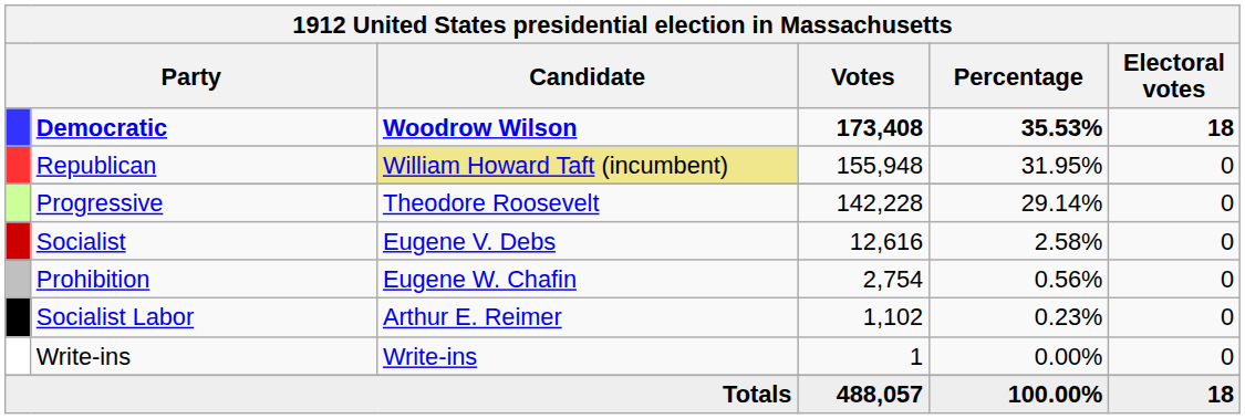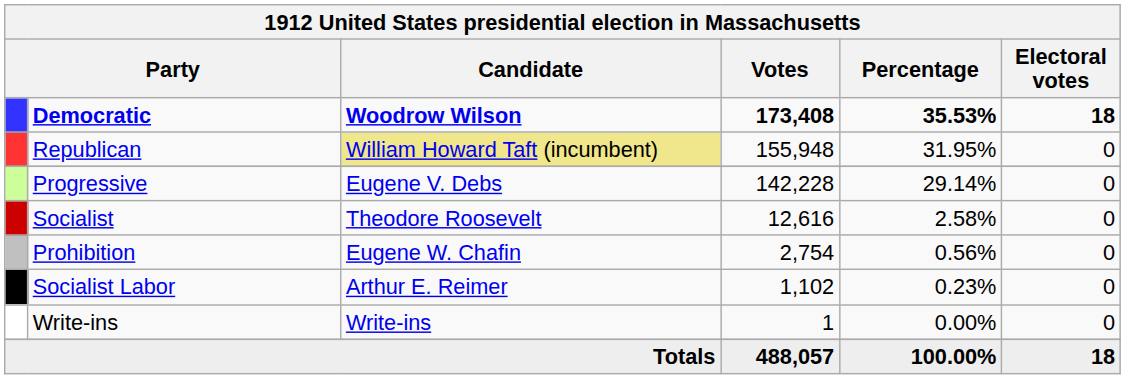 <table class="wikitable" style="font-size: 95%;">
 <tr>
 <th colspan="6">1912 United States presidential election in Massachusetts</th>
 </tr>
 <tr>
 <th colspan="2" style="width: 15em">Party</th>
 <th style="width: 17em">Candidate</th>
 <th style="width: 5em">Votes</th>
 <th style="width: 7em">Percentage</th>
 <th style="width: 5em">Electoral votes</th>
 </tr>
 <tr>
 <th style="background-color:#3333FF; width: 3px"></th>
 <td style="width: 130px"><strong><a href='#'>Democratic</a></strong></td>
 <td><strong><a href='#'>Woodrow Wilson</a></strong></td>
 <td align="right"><strong>173,408</strong></td>
 <td align="right"><strong>35.53%</strong></td>
 <td align="right"><strong>18</strong></td>
 </tr>
 <tr>
 <th style="background-color:#FF3333; width: 3px"></th>
 <td style="width: 130px"><a href='#'>Republican</a></td>
 <td style="background: khaki;"><a href='#'>William Howard Taft</a> (incumbent)</td>
 <td align="right">155,948</td>
 <td align="right">31.95%</td>
 <td align="right">0</td>
 </tr>
 <tr>
 </tr>
 <tr>
 <th style="background-color:#CCFF99; width: 3px"></th>
 <td style="width: 130px"><a href='#'>Progressive</a></td>
-<td><a href='#'>Theodore Roosevelt</a></td>
+<td><a href='#'>Eugene V. Debs</a></td>
 <td align="right">142,228</td>
 <td align="right">29.14%</td>
 <td align="right">0</td>
 </tr>
 <tr>
 <th style="background-color:#CC0000; width: 3px"></th>
 <td style="width: 130px"><a href='#'>Socialist</a></td>
-<td><a href='#'>Eugene V. Debs</a></td>
+<td><a href='#'>Theodore Roosevelt</a></td>
 <td align="right">12,616</td>
 <td align="right">2.58%</td>
 <td align="right">0</td>
 </tr>
 <tr>
 <th style="background-color:#C0C0C0; width: 3px"></th>
 <td style="width: 130px"><a href='#'>Prohibition</a></td>
 <td><a href='#'>Eugene W. Chafin</a></td>
 <td align="right">2,754</td>
 <td align="right">0.56%</td>
 <td align="right">0</td>
 </tr>
 <tr>
 <th style="background-color:#000000; width: 3px"></th>
 <td style="width: 130px"><a href='#'>Socialist Labor</a></td>
 <td><a href='#'>Arthur E. Reimer</a></td>
 <td align="right">1,102</td>
 <td align="right">0.23%</td>
 <td align="right">0</td>
 </tr>
 <tr>
 <th style="background-color:#FFFFFF; width: 3px"></th>
 <td style="width: 130px">Write-ins</td>
 <td><a href='#'>Write-ins</a></td>
 <td align="right">1</td>
 <td align="right">0.00%</td>
 <td align="right">0</td>
 </tr>
 <tr>
 </tr>
 <tr bgcolor="#EEEEEE">
 <td colspan="3" align="right"><strong>Totals</strong></td>
 <td align="right"><strong>488,057</strong></td>
 <td align="right"><strong>100.00%</strong></td>
 <td align="right"><strong>18</strong></td>
 </tr>
 </table>
